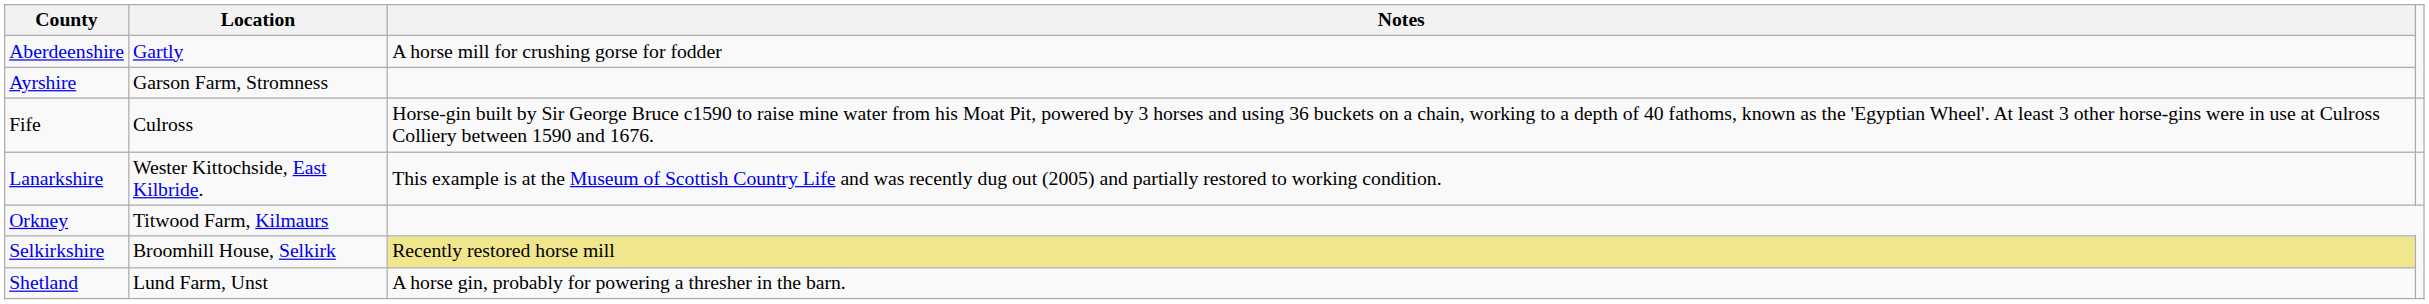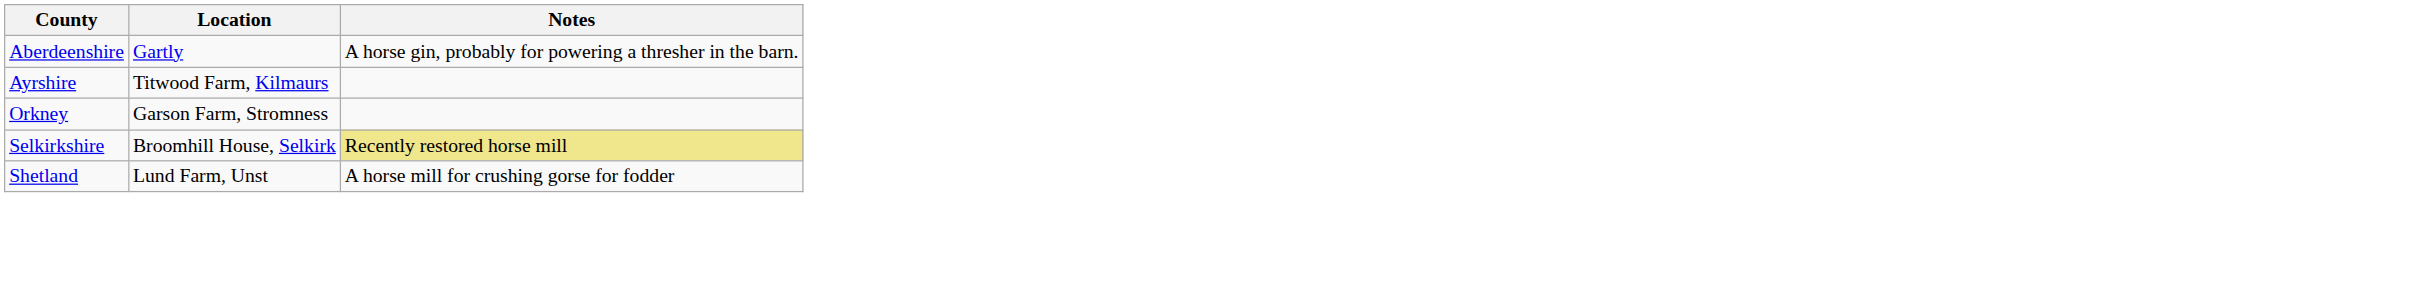 <table class="wikitable">
 <tr>
 <th>County</th>
 <th>Location</th>
 <th>Notes</th>
 </tr>
 <tr>
 <td><a href='#'>Aberdeenshire</a></td>
 <td><a href='#'>Gartly</a></td>
-<td>A horse mill for crushing gorse for fodder</td>
+<td>A horse gin, probably for powering a thresher in the barn.</td>
 </tr>
 <tr>
 <td><a href='#'>Ayrshire</a></td>
-<td>Garson Farm, Stromness</td>
-<td></td>
-</tr>
-<tr>
-<td>Fife</td>
-<td>Culross</td>
-<td>Horse-gin built by Sir George Bruce c1590 to raise mine water from his Moat Pit, powered by 3 horses and using 36 buckets on a chain, working to a depth of 40 fathoms, known as the 'Egyptian Wheel'. At least 3 other horse-gins were in use at Culross Colliery between 1590 and 1676.</td>
-<td></td>
-</tr>
-<tr>
-<td><a href='#'>Lanarkshire</a></td>
-<td>Wester Kittochside, <a href='#'>East Kilbride</a>.</td>
-<td>This example is at the <a href='#'>Museum of Scottish Country Life</a> and was recently dug out (2005) and partially restored to working condition.</td>
+<td>Titwood Farm, <a href='#'>Kilmaurs</a></td>
 <td></td>
 </tr>
 <tr>
 <td><a href='#'>Orkney</a></td>
-<td>Titwood Farm, <a href='#'>Kilmaurs</a></td>
+<td>Garson Farm, Stromness</td>
 </tr>
 <tr>
 <td><a href='#'>Selkirkshire</a></td>
 <td>Broomhill House, <a href='#'>Selkirk</a></td>
 <td style="background: khaki;">Recently restored horse mill</td>
 </tr>
 <tr>
 <td><a href='#'>Shetland</a></td>
 <td>Lund Farm, Unst</td>
-<td>A horse gin, probably for powering a thresher in the barn.</td>
+<td>A horse mill for crushing gorse for fodder</td>
 </tr>
 </table>
